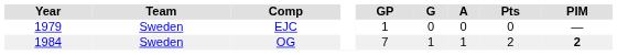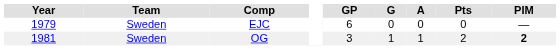 <table border="0" cellpadding="1" cellspacing="0" style="text-align:center; width:50em">
 <tr style="background:#e0e0e0;">
 <th>Year</th>
 <th>Team</th>
 <th>Comp</th>
 <th rowspan="99" style="background:#fff;"> </th>
 <th>GP</th>
 <th>G</th>
 <th>A</th>
 <th>Pts</th>
 <th>PIM</th>
 </tr>
 <tr>
 <td><a href='#'>1979</a></td>
 <td><a href='#'>Sweden</a></td>
 <td><a href='#'>EJC</a></td>
-<td>1</td>
+<td>6</td>
 <td>0</td>
 <td>0</td>
 <td>0</td>
 <td>—</td>
 </tr>
 <tr bgcolor="#f0f0f0">
-<td><a href='#'>1984</a></td>
+<td><a href='#'>1981</a></td>
 <td><a href='#'>Sweden</a></td>
 <td><a href='#'>OG</a></td>
-<td>7</td>
+<td>3</td>
 <td>1</td>
 <td>1</td>
 <td>2</td>
 <td><strong>2</strong></td>
 </tr>
 </table>
